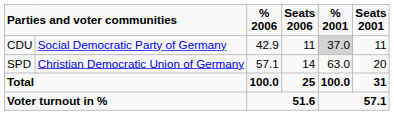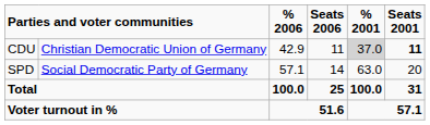 <table class="wikitable">
 <tr --  class="hintergrundfarbe5">
 <td colspan="2"><strong>Parties and voter communities</strong></td>
 <td align="center"><strong>%<br>2006</strong></td>
 <td align="center"><strong>Seats<br>2006</strong></td>
 <td align="center"><strong>%<br>2001</strong></td>
 <td align="center"><strong>Seats<br>2001</strong></td>
 </tr>
 <tr --->
 <td>CDU</td>
-<td><a href='#'>Social Democratic Party of Germany</a></td>
+<td><a href='#'>Christian Democratic Union of Germany</a></td>
 <td align="right">42.9</td>
 <td align="right">11</td>
 <td align="right" style="background: lightgrey;">37.0</td>
-<td align="right">11</td>
+<td align="right"><strong>11</strong></td>
 </tr>
 <tr --->
 <td>SPD</td>
-<td><a href='#'>Christian Democratic Union of Germany</a></td>
+<td><a href='#'>Social Democratic Party of Germany</a></td>
 <td align="right">57.1</td>
 <td align="right">14</td>
 <td align="right">63.0</td>
 <td align="right">20</td>
 </tr>
 <tr --- class="hintergrundfarbe5">
 <td colspan="2"><strong>Total</strong></td>
 <td align="right"><strong>100.0</strong></td>
 <td align="right"><strong>25</strong></td>
 <td align="right"><strong>100.0</strong></td>
 <td align="right"><strong>31</strong></td>
 </tr>
 <tr --- class="hintergrundfarbe5">
 <td colspan="2"><strong>Voter turnout in %</strong></td>
 <td colspan="2" align="right"><strong>51.6</strong></td>
 <td colspan="2" align="right"><strong>57.1</strong></td>
 </tr>
 </table>
